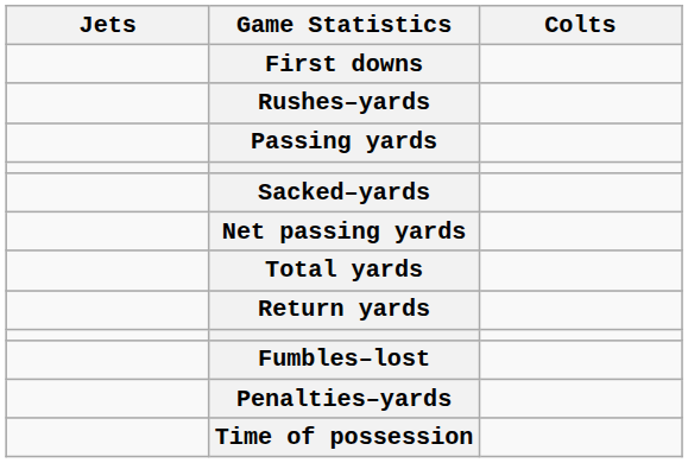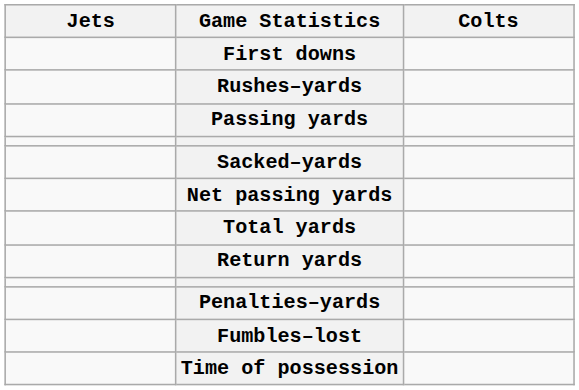 <table class="wikitable" style="margin: 1em auto 1em auto">
 <tr>
 <th style="width:30%;">Jets</th>
 <th style="width:40%;">Game Statistics</th>
 <th style="width:30%;">Colts</th>
 </tr>
 <tr>
 <td style="text-align:right;"></td>
 <th>First downs</th>
 <td></td>
 </tr>
 <tr>
 <td style="text-align:right;"></td>
 <th>Rushes–yards</th>
 <td></td>
 </tr>
 <tr>
 <td style="text-align:right;"></td>
 <th>Passing yards</th>
 <td></td>
 </tr>
 <tr>
 <td style="text-align:right;"></td>
 <th></th>
 <td></td>
 </tr>
 <tr>
 <td style="text-align:right;"></td>
 <th>Sacked–yards</th>
 <td></td>
 </tr>
 <tr>
 <td style="text-align:right;"></td>
 <th>Net passing yards</th>
 <td></td>
 </tr>
 <tr>
 <td style="text-align:right;"></td>
 <th>Total yards</th>
 <td></td>
 </tr>
 <tr>
 <td style="text-align:right;"></td>
 <th>Return yards</th>
 <td></td>
 </tr>
 <tr>
 <td style="text-align:right;"></td>
 <th></th>
 <td></td>
 </tr>
 <tr>
 <td style="text-align:right;"></td>
-<th>Fumbles–lost</th>
+<th>Penalties–yards</th>
 <td></td>
 </tr>
 <tr>
 <td style="text-align:right;"></td>
-<th>Penalties–yards</th>
+<th>Fumbles–lost</th>
 <td></td>
 </tr>
 <tr>
 <td style="text-align:right;"></td>
 <th>Time of possession</th>
 <td></td>
 </tr>
 </table>
